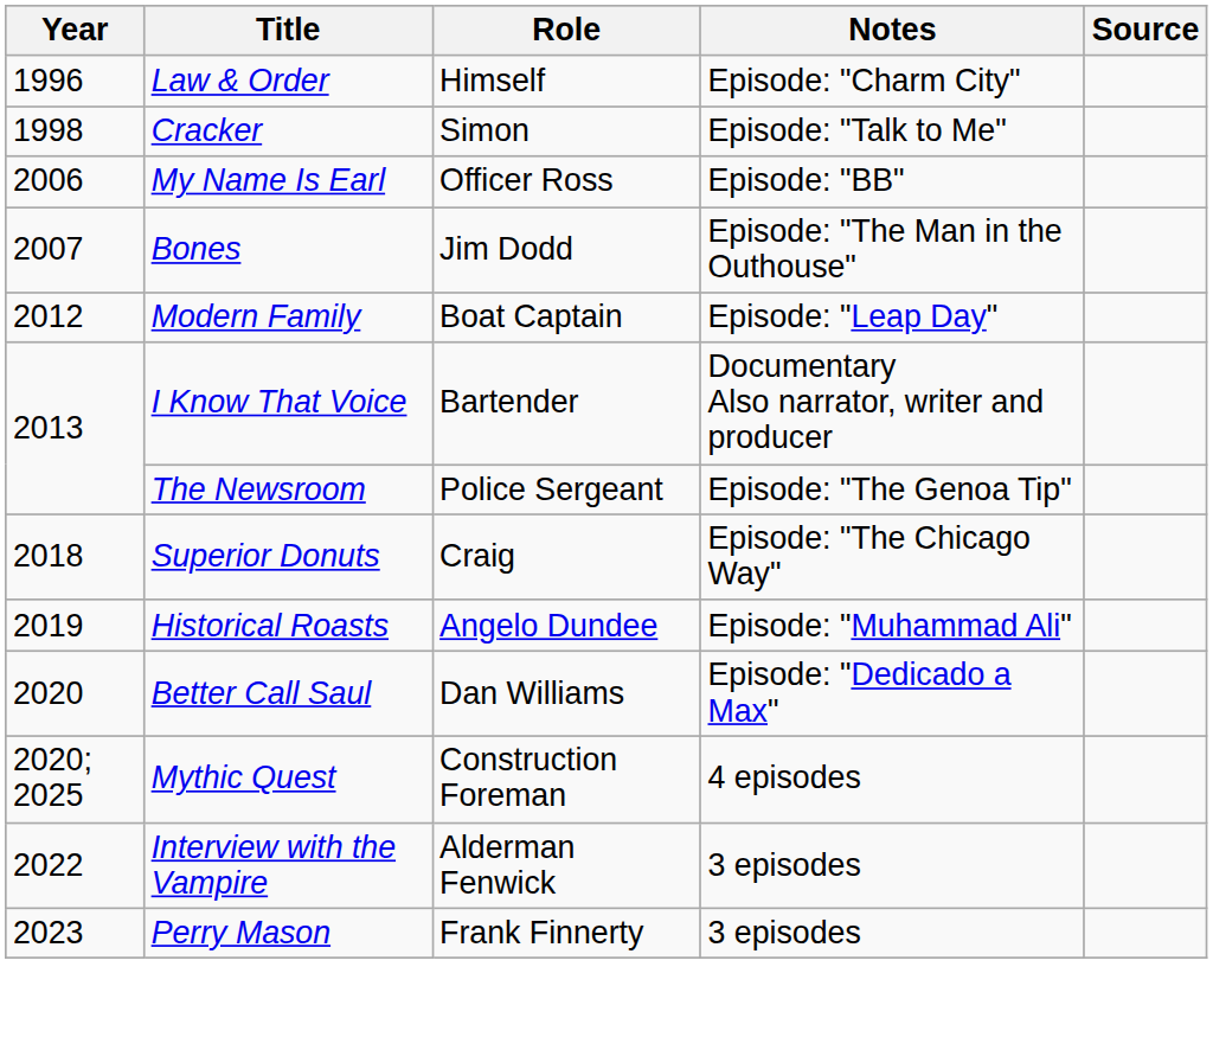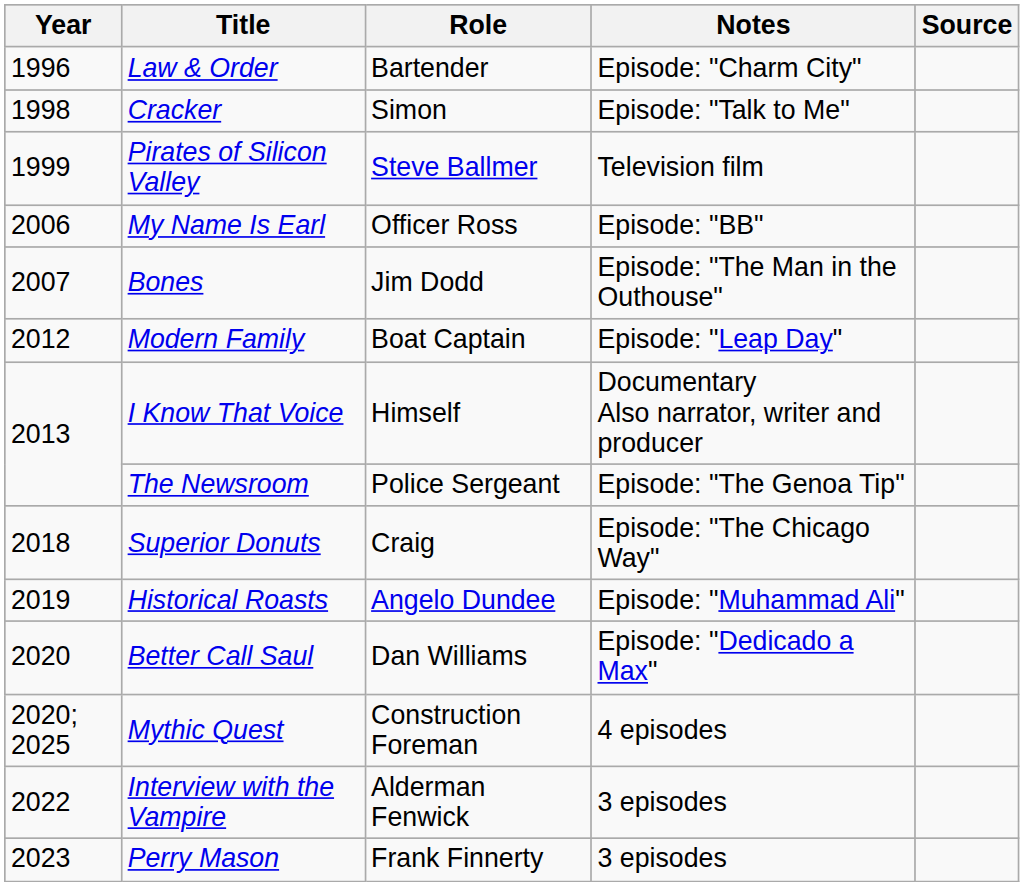 <table class="wikitable sortable plainrowheaders">
 <tr>
 <th>Year</th>
 <th>Title</th>
 <th>Role</th>
 <th class="unsortable">Notes</th>
 <th class="unsortable">Source</th>
 </tr>
 <tr>
 <td>1996</td>
 <td><em><a href='#'>Law & Order</a></em></td>
-<td>Himself</td>
+<td>Bartender</td>
 <td>Episode: "Charm City"</td>
 <td></td>
 </tr>
 <tr>
 <td>1998</td>
 <td><em><a href='#'>Cracker</a></em></td>
 <td>Simon</td>
 <td>Episode: "Talk to Me"</td>
+<td></td>
+</tr>
+<tr>
+<td>1999</td>
+<td><em><a href='#'>Pirates of Silicon Valley</a></em></td>
+<td><a href='#'>Steve Ballmer</a></td>
+<td>Television film</td>
 <td></td>
 </tr>
 <tr>
 <td>2006</td>
 <td><em><a href='#'>My Name Is Earl</a></em></td>
 <td>Officer Ross</td>
 <td>Episode: "BB"</td>
 <td></td>
 </tr>
 <tr>
 <td>2007</td>
 <td><em><a href='#'>Bones</a></em></td>
 <td>Jim Dodd</td>
 <td>Episode: "The Man in the Outhouse"</td>
 <td></td>
 </tr>
 <tr>
 <td>2012</td>
 <td><em><a href='#'>Modern Family</a></em></td>
 <td>Boat Captain</td>
 <td>Episode: "<a href='#'>Leap Day</a>"</td>
 <td></td>
 </tr>
 <tr>
 <td rowspan=2>2013</td>
 <td><em><a href='#'>I Know That Voice</a></em></td>
-<td>Bartender</td>
+<td>Himself</td>
 <td>Documentary<br>Also narrator, writer and producer</td>
 <td></td>
 </tr>
 <tr>
 <td><em><a href='#'>The Newsroom</a></em></td>
 <td>Police Sergeant</td>
 <td>Episode: "The Genoa Tip"</td>
 <td></td>
 </tr>
 <tr>
 <td>2018</td>
 <td><em><a href='#'>Superior Donuts</a></em></td>
 <td>Craig</td>
 <td>Episode: "The Chicago Way"</td>
 <td></td>
 </tr>
 <tr>
 <td>2019</td>
 <td><em><a href='#'>Historical Roasts</a></em></td>
 <td><a href='#'>Angelo Dundee</a></td>
 <td>Episode: "<a href='#'>Muhammad Ali</a>"</td>
 <td></td>
 </tr>
 <tr>
 <td>2020</td>
 <td><em><a href='#'>Better Call Saul</a></em></td>
 <td>Dan Williams</td>
 <td>Episode: "<a href='#'>Dedicado a Max</a>"</td>
 <td></td>
 </tr>
 <tr>
 <td>2020; 2025</td>
 <td><em><a href='#'>Mythic Quest</a></em></td>
 <td>Construction Foreman</td>
 <td>4 episodes</td>
 <td></td>
 </tr>
 <tr>
 <td>2022</td>
 <td><em><a href='#'>Interview with the Vampire</a></em></td>
 <td>Alderman Fenwick</td>
 <td>3 episodes</td>
 <td></td>
 </tr>
 <tr>
 <td>2023</td>
 <td><em><a href='#'>Perry Mason</a></em></td>
 <td>Frank Finnerty</td>
 <td>3 episodes</td>
 <td></td>
 </tr>
 </table>
